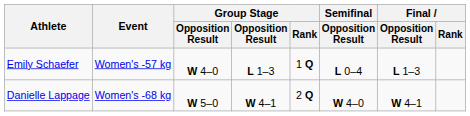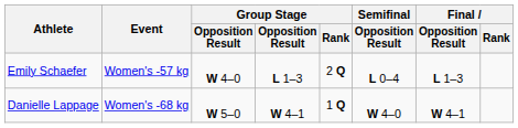 <table class="wikitable" style="font-size:90%;">
 <tr>
 <th rowspan=2>Athlete</th>
 <th rowspan=2>Event</th>
 <th colspan=3>Group Stage</th>
 <th>Semifinal</th>
 <th colspan=2>Final / </th>
 </tr>
 <tr style="font-size: 95%">
 <th>Opposition<br>Result</th>
 <th>Opposition<br>Result</th>
 <th>Rank</th>
 <th>Opposition<br>Result</th>
 <th>Opposition<br>Result</th>
 <th>Rank</th>
 </tr>
 <tr align=center>
 <td align=left><a href='#'>Emily Schaefer</a></td>
 <td align=left><a href='#'>Women's -57 kg</a></td>
 <td><br><strong>W</strong> 4–0 <sup></sup></td>
 <td><br><strong>L</strong> 1–3 <sup></sup></td>
-<td>1 <strong>Q</strong></td>
+<td>2 <strong>Q</strong></td>
 <td><br><strong>L</strong> 0–4 <sup></sup></td>
 <td><br><strong>L</strong> 1–3 <sup></sup></td>
 <td></td>
 </tr>
 <tr align=center>
 <td align=left><a href='#'>Danielle Lappage</a></td>
 <td align=left><a href='#'>Women's -68 kg</a></td>
 <td><br><strong>W</strong> 5–0 <sup></sup></td>
 <td><br><strong>W</strong> 4–1 <sup></sup></td>
-<td>2 <strong>Q</strong></td>
+<td>1 <strong>Q</strong></td>
 <td><br><strong>W</strong> 4–0 <sup></sup></td>
 <td><br><strong>W</strong> 4–1 <sup></sup></td>
 <td></td>
 </tr>
 </table>
